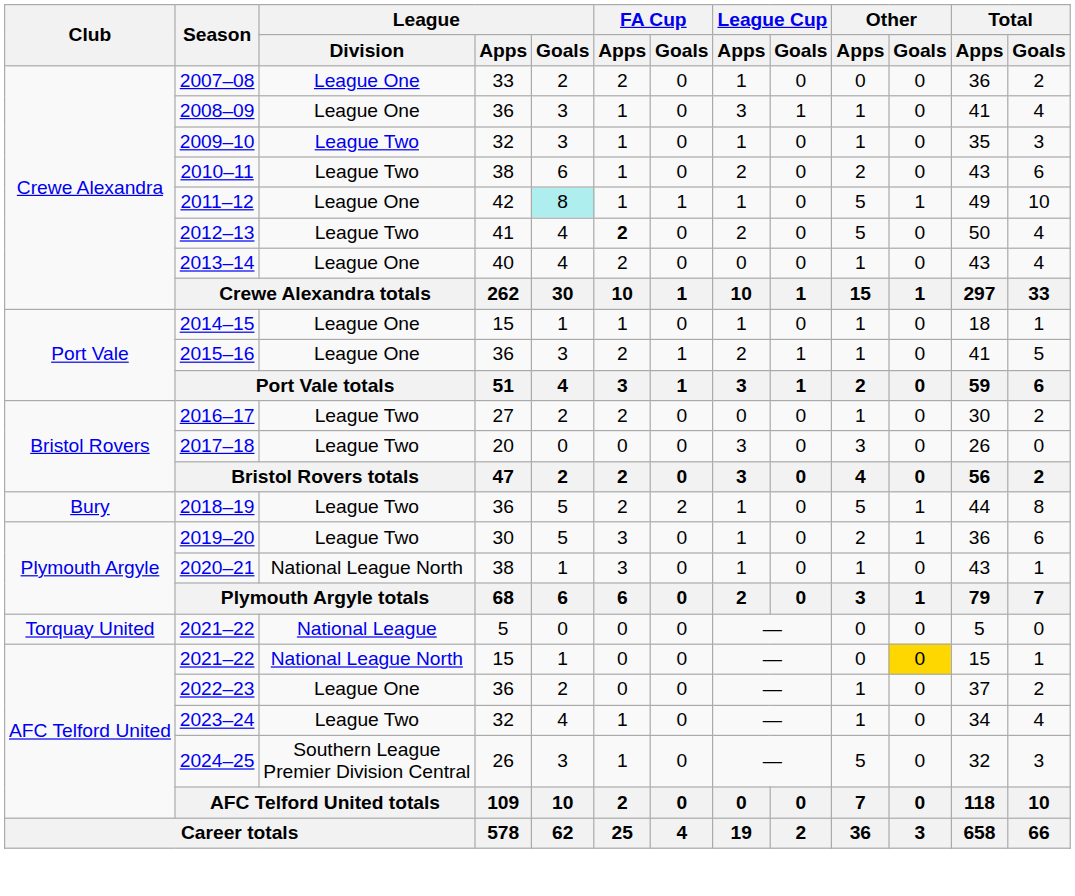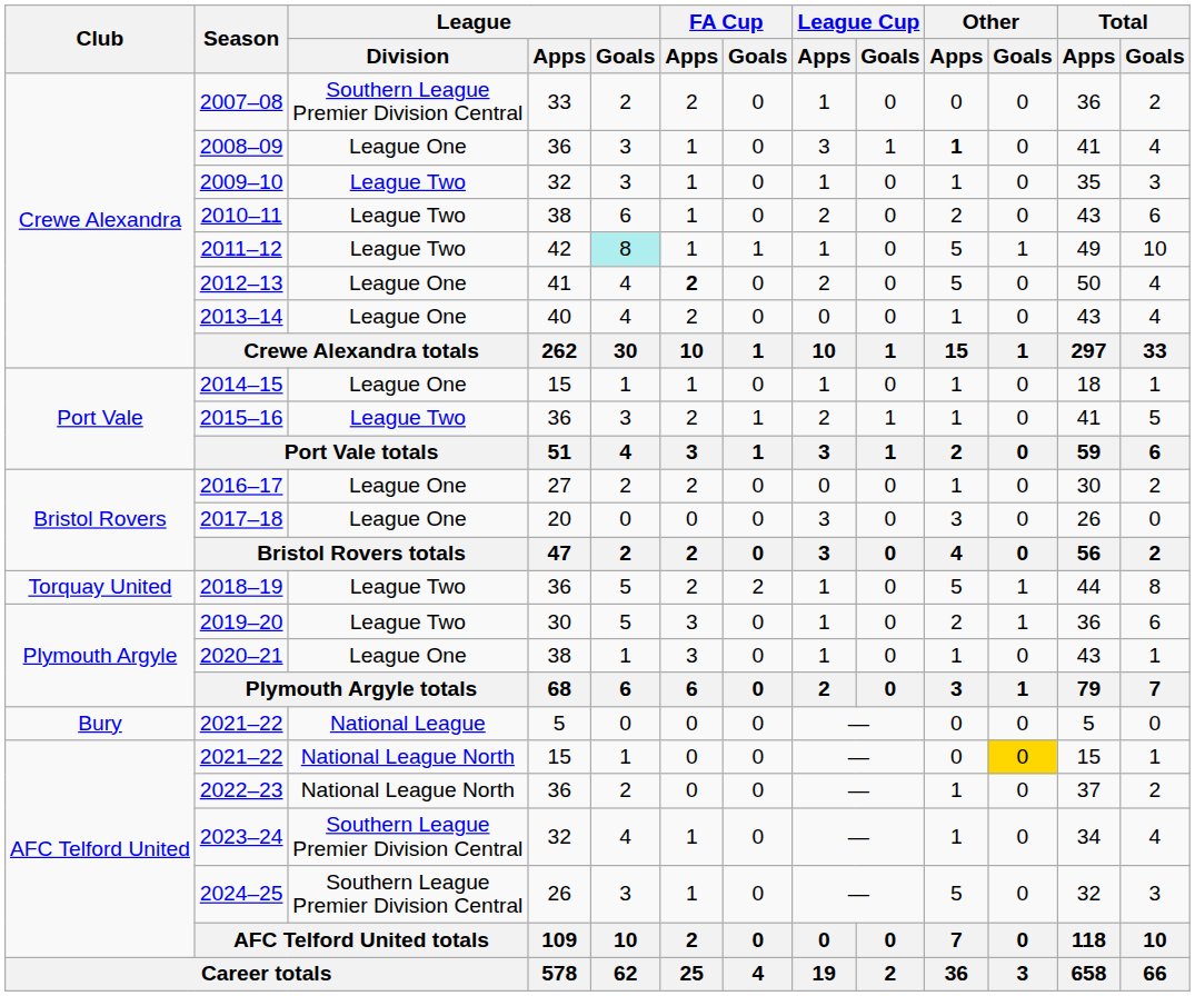 <table class="wikitable" style="text-align:center">
 <tr>
 <th rowspan="2">Club</th>
 <th rowspan="2">Season</th>
 <th colspan="3">League</th>
 <th colspan="2"><a href='#'>FA Cup</a></th>
 <th colspan="2"><a href='#'>League Cup</a></th>
 <th colspan="2">Other</th>
 <th colspan="2">Total</th>
 </tr>
 <tr>
 <th>Division</th>
 <th>Apps</th>
 <th>Goals</th>
 <th>Apps</th>
 <th>Goals</th>
 <th>Apps</th>
 <th>Goals</th>
 <th>Apps</th>
 <th>Goals</th>
 <th>Apps</th>
 <th>Goals</th>
 </tr>
 <tr>
 <td rowspan="8"><a href='#'>Crewe Alexandra</a></td>
 <td><a href='#'>2007–08</a></td>
-<td><a href='#'>League One</a></td>
+<td><a href='#'>Southern League</a><br>Premier Division Central</td>
 <td>33</td>
 <td>2</td>
 <td>2</td>
 <td>0</td>
 <td>1</td>
 <td>0</td>
 <td>0</td>
 <td>0</td>
 <td>36</td>
 <td>2</td>
 </tr>
 <tr>
 <td><a href='#'>2008–09</a></td>
 <td>League One</td>
 <td>36</td>
 <td>3</td>
 <td>1</td>
 <td>0</td>
 <td>3</td>
 <td>1</td>
-<td>1</td>
+<td><strong>1</strong></td>
 <td>0</td>
 <td>41</td>
 <td>4</td>
 </tr>
 <tr>
 <td><a href='#'>2009–10</a></td>
 <td><a href='#'>League Two</a></td>
 <td>32</td>
 <td>3</td>
 <td>1</td>
 <td>0</td>
 <td>1</td>
 <td>0</td>
 <td>1</td>
 <td>0</td>
 <td>35</td>
 <td>3</td>
 </tr>
 <tr>
 <td><a href='#'>2010–11</a></td>
 <td>League Two</td>
 <td>38</td>
 <td>6</td>
 <td>1</td>
 <td>0</td>
 <td>2</td>
 <td>0</td>
 <td>2</td>
 <td>0</td>
 <td>43</td>
 <td>6</td>
 </tr>
 <tr>
 <td><a href='#'>2011–12</a></td>
-<td>League One</td>
+<td>League Two</td>
 <td>42</td>
 <td style="background: paleturquoise;">8</td>
 <td>1</td>
 <td>1</td>
 <td>1</td>
 <td>0</td>
 <td>5</td>
 <td>1</td>
 <td>49</td>
 <td>10</td>
 </tr>
 <tr>
 <td><a href='#'>2012–13</a></td>
-<td>League Two</td>
+<td>League One</td>
 <td>41</td>
 <td>4</td>
 <td><strong>2</strong></td>
 <td>0</td>
 <td>2</td>
 <td>0</td>
 <td>5</td>
 <td>0</td>
 <td>50</td>
 <td>4</td>
 </tr>
 <tr>
 <td><a href='#'>2013–14</a></td>
 <td>League One</td>
 <td>40</td>
 <td>4</td>
 <td>2</td>
 <td>0</td>
 <td>0</td>
 <td>0</td>
 <td>1</td>
 <td>0</td>
 <td>43</td>
 <td>4</td>
 </tr>
 <tr>
 <th colspan="2">Crewe Alexandra totals</th>
 <th>262</th>
 <th>30</th>
 <th>10</th>
 <th>1</th>
 <th>10</th>
 <th>1</th>
 <th>15</th>
 <th>1</th>
 <th>297</th>
 <th>33</th>
 </tr>
 <tr>
 <td rowspan="3"><a href='#'>Port Vale</a></td>
 <td><a href='#'>2014–15</a></td>
 <td>League One</td>
 <td>15</td>
 <td>1</td>
 <td>1</td>
 <td>0</td>
 <td>1</td>
 <td>0</td>
 <td>1</td>
 <td>0</td>
 <td>18</td>
 <td>1</td>
 </tr>
 <tr>
 <td><a href='#'>2015–16</a></td>
-<td>League One</td>
+<td><a href='#'>League Two</a></td>
 <td>36</td>
 <td>3</td>
 <td>2</td>
 <td>1</td>
 <td>2</td>
 <td>1</td>
 <td>1</td>
 <td>0</td>
 <td>41</td>
 <td>5</td>
 </tr>
 <tr>
 <th colspan="2">Port Vale totals</th>
 <th>51</th>
 <th>4</th>
 <th>3</th>
 <th>1</th>
 <th>3</th>
 <th>1</th>
 <th>2</th>
 <th>0</th>
 <th>59</th>
 <th>6</th>
 </tr>
 <tr>
 <td rowspan="3"><a href='#'>Bristol Rovers</a></td>
 <td><a href='#'>2016–17</a></td>
-<td>League Two</td>
+<td>League One</td>
 <td>27</td>
 <td>2</td>
 <td>2</td>
 <td>0</td>
 <td>0</td>
 <td>0</td>
 <td>1</td>
 <td>0</td>
 <td>30</td>
 <td>2</td>
 </tr>
 <tr>
 <td><a href='#'>2017–18</a></td>
-<td>League Two</td>
+<td>League One</td>
 <td>20</td>
 <td>0</td>
 <td>0</td>
 <td>0</td>
 <td>3</td>
 <td>0</td>
 <td>3</td>
 <td>0</td>
 <td>26</td>
 <td>0</td>
 </tr>
 <tr>
 <th colspan="2">Bristol Rovers totals</th>
 <th>47</th>
 <th>2</th>
 <th>2</th>
 <th>0</th>
 <th>3</th>
 <th>0</th>
 <th>4</th>
 <th>0</th>
 <th>56</th>
 <th>2</th>
 </tr>
 <tr>
-<td><a href='#'>Bury</a></td>
+<td><a href='#'>Torquay United</a></td>
 <td><a href='#'>2018–19</a></td>
 <td>League Two</td>
 <td>36</td>
 <td>5</td>
 <td>2</td>
 <td>2</td>
 <td>1</td>
 <td>0</td>
 <td>5</td>
 <td>1</td>
 <td>44</td>
 <td>8</td>
 </tr>
 <tr>
 <td rowspan="3"><a href='#'>Plymouth Argyle</a></td>
 <td><a href='#'>2019–20</a></td>
 <td>League Two</td>
 <td>30</td>
 <td>5</td>
 <td>3</td>
 <td>0</td>
 <td>1</td>
 <td>0</td>
 <td>2</td>
 <td>1</td>
 <td>36</td>
 <td>6</td>
 </tr>
 <tr>
 <td><a href='#'>2020–21</a></td>
-<td>National League North</td>
+<td>League One</td>
 <td>38</td>
 <td>1</td>
 <td>3</td>
 <td>0</td>
 <td>1</td>
 <td>0</td>
 <td>1</td>
 <td>0</td>
 <td>43</td>
 <td>1</td>
 </tr>
 <tr>
 <th colspan="2">Plymouth Argyle totals</th>
 <th>68</th>
 <th>6</th>
 <th>6</th>
 <th>0</th>
 <th>2</th>
 <th>0</th>
 <th>3</th>
 <th>1</th>
 <th>79</th>
 <th>7</th>
 </tr>
 <tr>
-<td><a href='#'>Torquay United</a></td>
+<td><a href='#'>Bury</a></td>
 <td><a href='#'>2021–22</a></td>
 <td><a href='#'>National League</a></td>
 <td>5</td>
 <td>0</td>
 <td>0</td>
 <td>0</td>
 <td colspan=2>—</td>
 <td>0</td>
 <td>0</td>
 <td>5</td>
 <td>0</td>
 </tr>
 <tr>
 <td rowspan="5"><a href='#'>AFC Telford United</a></td>
 <td><a href='#'>2021–22</a></td>
 <td><a href='#'>National League North</a></td>
 <td>15</td>
 <td>1</td>
 <td>0</td>
 <td>0</td>
 <td colspan=2>—</td>
 <td>0</td>
 <td style="background: gold;">0</td>
 <td>15</td>
 <td>1</td>
 </tr>
 <tr>
 <td><a href='#'>2022–23</a></td>
-<td>League One</td>
+<td>National League North</td>
 <td>36</td>
 <td>2</td>
 <td>0</td>
 <td>0</td>
 <td colspan=2>—</td>
 <td>1</td>
 <td>0</td>
 <td>37</td>
 <td>2</td>
 </tr>
 <tr>
 <td><a href='#'>2023–24</a></td>
-<td>League Two</td>
+<td><a href='#'>Southern League</a><br>Premier Division Central</td>
 <td>32</td>
 <td>4</td>
 <td>1</td>
 <td>0</td>
 <td colspan=2>—</td>
 <td>1</td>
 <td>0</td>
 <td>34</td>
 <td>4</td>
 </tr>
 <tr>
 <td><a href='#'>2024–25</a></td>
 <td>Southern League<br>Premier Division Central</td>
 <td>26</td>
 <td>3</td>
 <td>1</td>
 <td>0</td>
 <td colspan=2>—</td>
 <td>5</td>
 <td>0</td>
 <td>32</td>
 <td>3</td>
 </tr>
 <tr>
 <th colspan="2">AFC Telford United totals</th>
 <th>109</th>
 <th>10</th>
 <th>2</th>
 <th>0</th>
 <th>0</th>
 <th>0</th>
 <th>7</th>
 <th>0</th>
 <th>118</th>
 <th>10</th>
 </tr>
 <tr>
 <th colspan="3">Career totals</th>
 <th>578</th>
 <th>62</th>
 <th>25</th>
 <th>4</th>
 <th>19</th>
 <th>2</th>
 <th>36</th>
 <th>3</th>
 <th>658</th>
 <th>66</th>
 </tr>
 </table>
